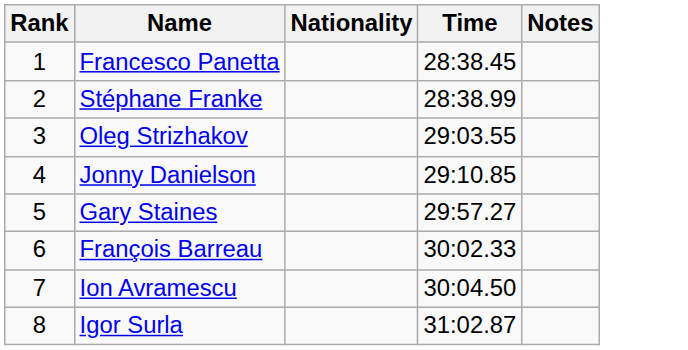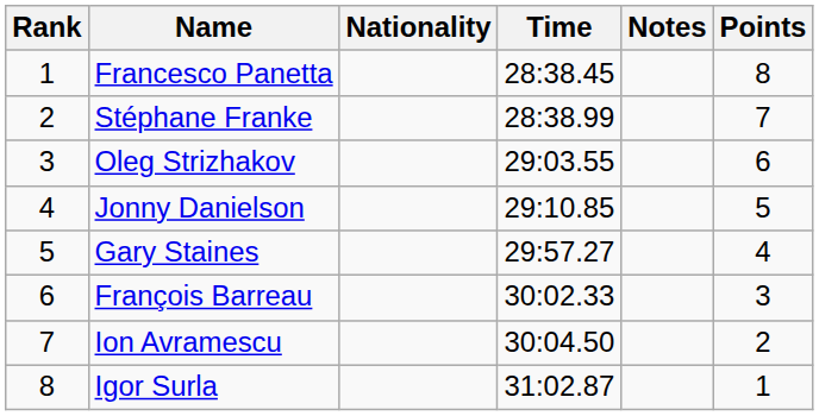 <table class="wikitable sortable" style="text-align:center">
 <tr>
 <th>Rank</th>
 <th>Name</th>
 <th>Nationality</th>
 <th>Time</th>
 <th>Notes</th>
+<th>Points</th>
 </tr>
 <tr>
 <td>1</td>
 <td align=left><a href='#'>Francesco Panetta</a></td>
 <td align=left></td>
 <td>28:38.45</td>
 <td></td>
+<td>8</td>
 </tr>
 <tr>
 <td>2</td>
 <td align=left><a href='#'>Stéphane Franke</a></td>
 <td align=left></td>
 <td>28:38.99</td>
 <td></td>
+<td>7</td>
 </tr>
 <tr>
 <td>3</td>
 <td align=left><a href='#'>Oleg Strizhakov</a></td>
 <td align=left></td>
 <td>29:03.55</td>
 <td></td>
+<td>6</td>
 </tr>
 <tr>
 <td>4</td>
 <td align=left><a href='#'>Jonny Danielson</a></td>
 <td align=left></td>
 <td>29:10.85</td>
 <td></td>
+<td>5</td>
 </tr>
 <tr>
 <td>5</td>
 <td align=left><a href='#'>Gary Staines</a></td>
 <td align=left></td>
 <td>29:57.27</td>
 <td></td>
+<td>4</td>
 </tr>
 <tr>
 <td>6</td>
 <td align=left><a href='#'>François Barreau</a></td>
 <td align=left></td>
 <td>30:02.33</td>
 <td></td>
+<td>3</td>
 </tr>
 <tr>
 <td>7</td>
 <td align=left><a href='#'>Ion Avramescu</a></td>
 <td align=left></td>
 <td>30:04.50</td>
 <td></td>
+<td>2</td>
 </tr>
 <tr>
 <td>8</td>
 <td align=left><a href='#'>Igor Surla</a></td>
 <td align=left></td>
 <td>31:02.87</td>
 <td></td>
+<td>1</td>
 </tr>
 </table>
